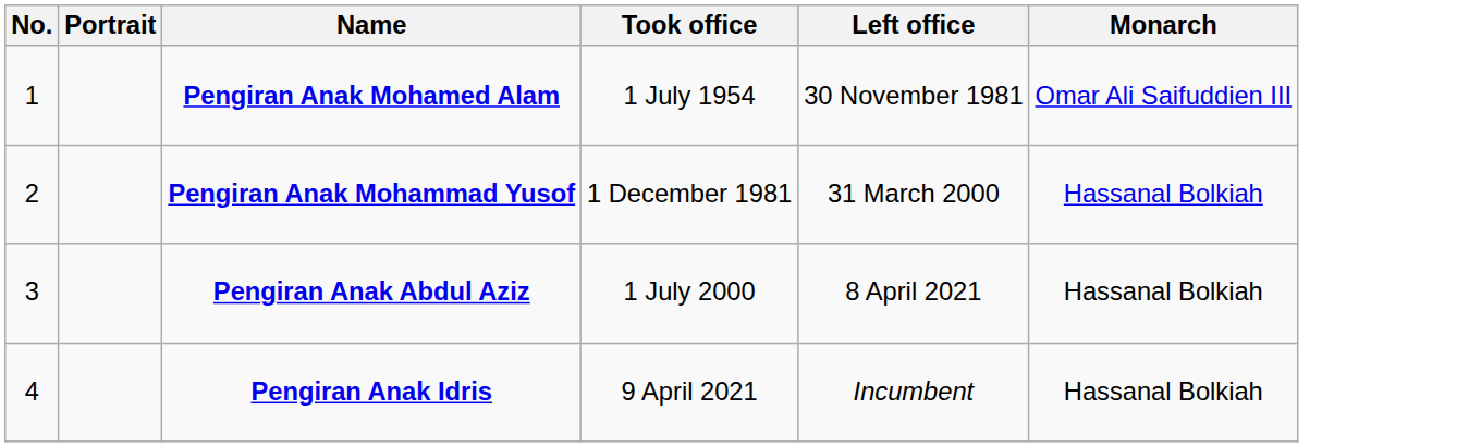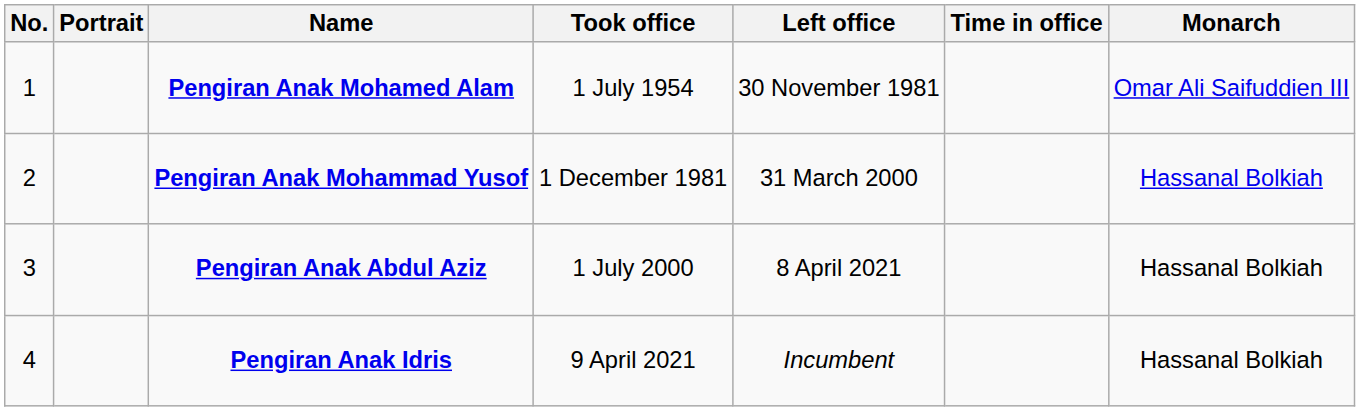 <table class="wikitable" style="text-align:center;">
 <tr>
 <th>No.</th>
 <th>Portrait</th>
 <th>Name</th>
 <th>Took office</th>
 <th>Left office</th>
+<th>Time in office</th>
 <th>Monarch</th>
 </tr>
 <tr>
 <td>1</td>
 <td></td>
 <td><br><strong><a href='#'>Pengiran Anak Mohamed Alam</a></strong><br><br></td>
 <td>1 July 1954</td>
 <td>30 November 1981</td>
+<td></td>
 <td><a href='#'>Omar Ali Saifuddien III</a></td>
 </tr>
 <tr>
 <td>2</td>
 <td></td>
 <td><br><strong><a href='#'>Pengiran Anak Mohammad Yusof</a></strong><br><br></td>
 <td>1 December 1981</td>
 <td>31 March 2000</td>
+<td></td>
 <td><a href='#'>Hassanal Bolkiah</a></td>
 </tr>
 <tr>
 <td>3</td>
 <td></td>
 <td><br><strong><a href='#'>Pengiran Anak Abdul Aziz</a></strong><br><br></td>
 <td>1 July 2000</td>
 <td>8 April 2021</td>
+<td></td>
 <td>Hassanal Bolkiah</td>
 </tr>
 <tr>
 <td>4</td>
 <td></td>
 <td><br><strong><a href='#'>Pengiran Anak Idris</a></strong><br><br></td>
 <td>9 April 2021</td>
 <td><em>Incumbent</em></td>
+<td></td>
 <td>Hassanal Bolkiah</td>
 </tr>
 </table>
